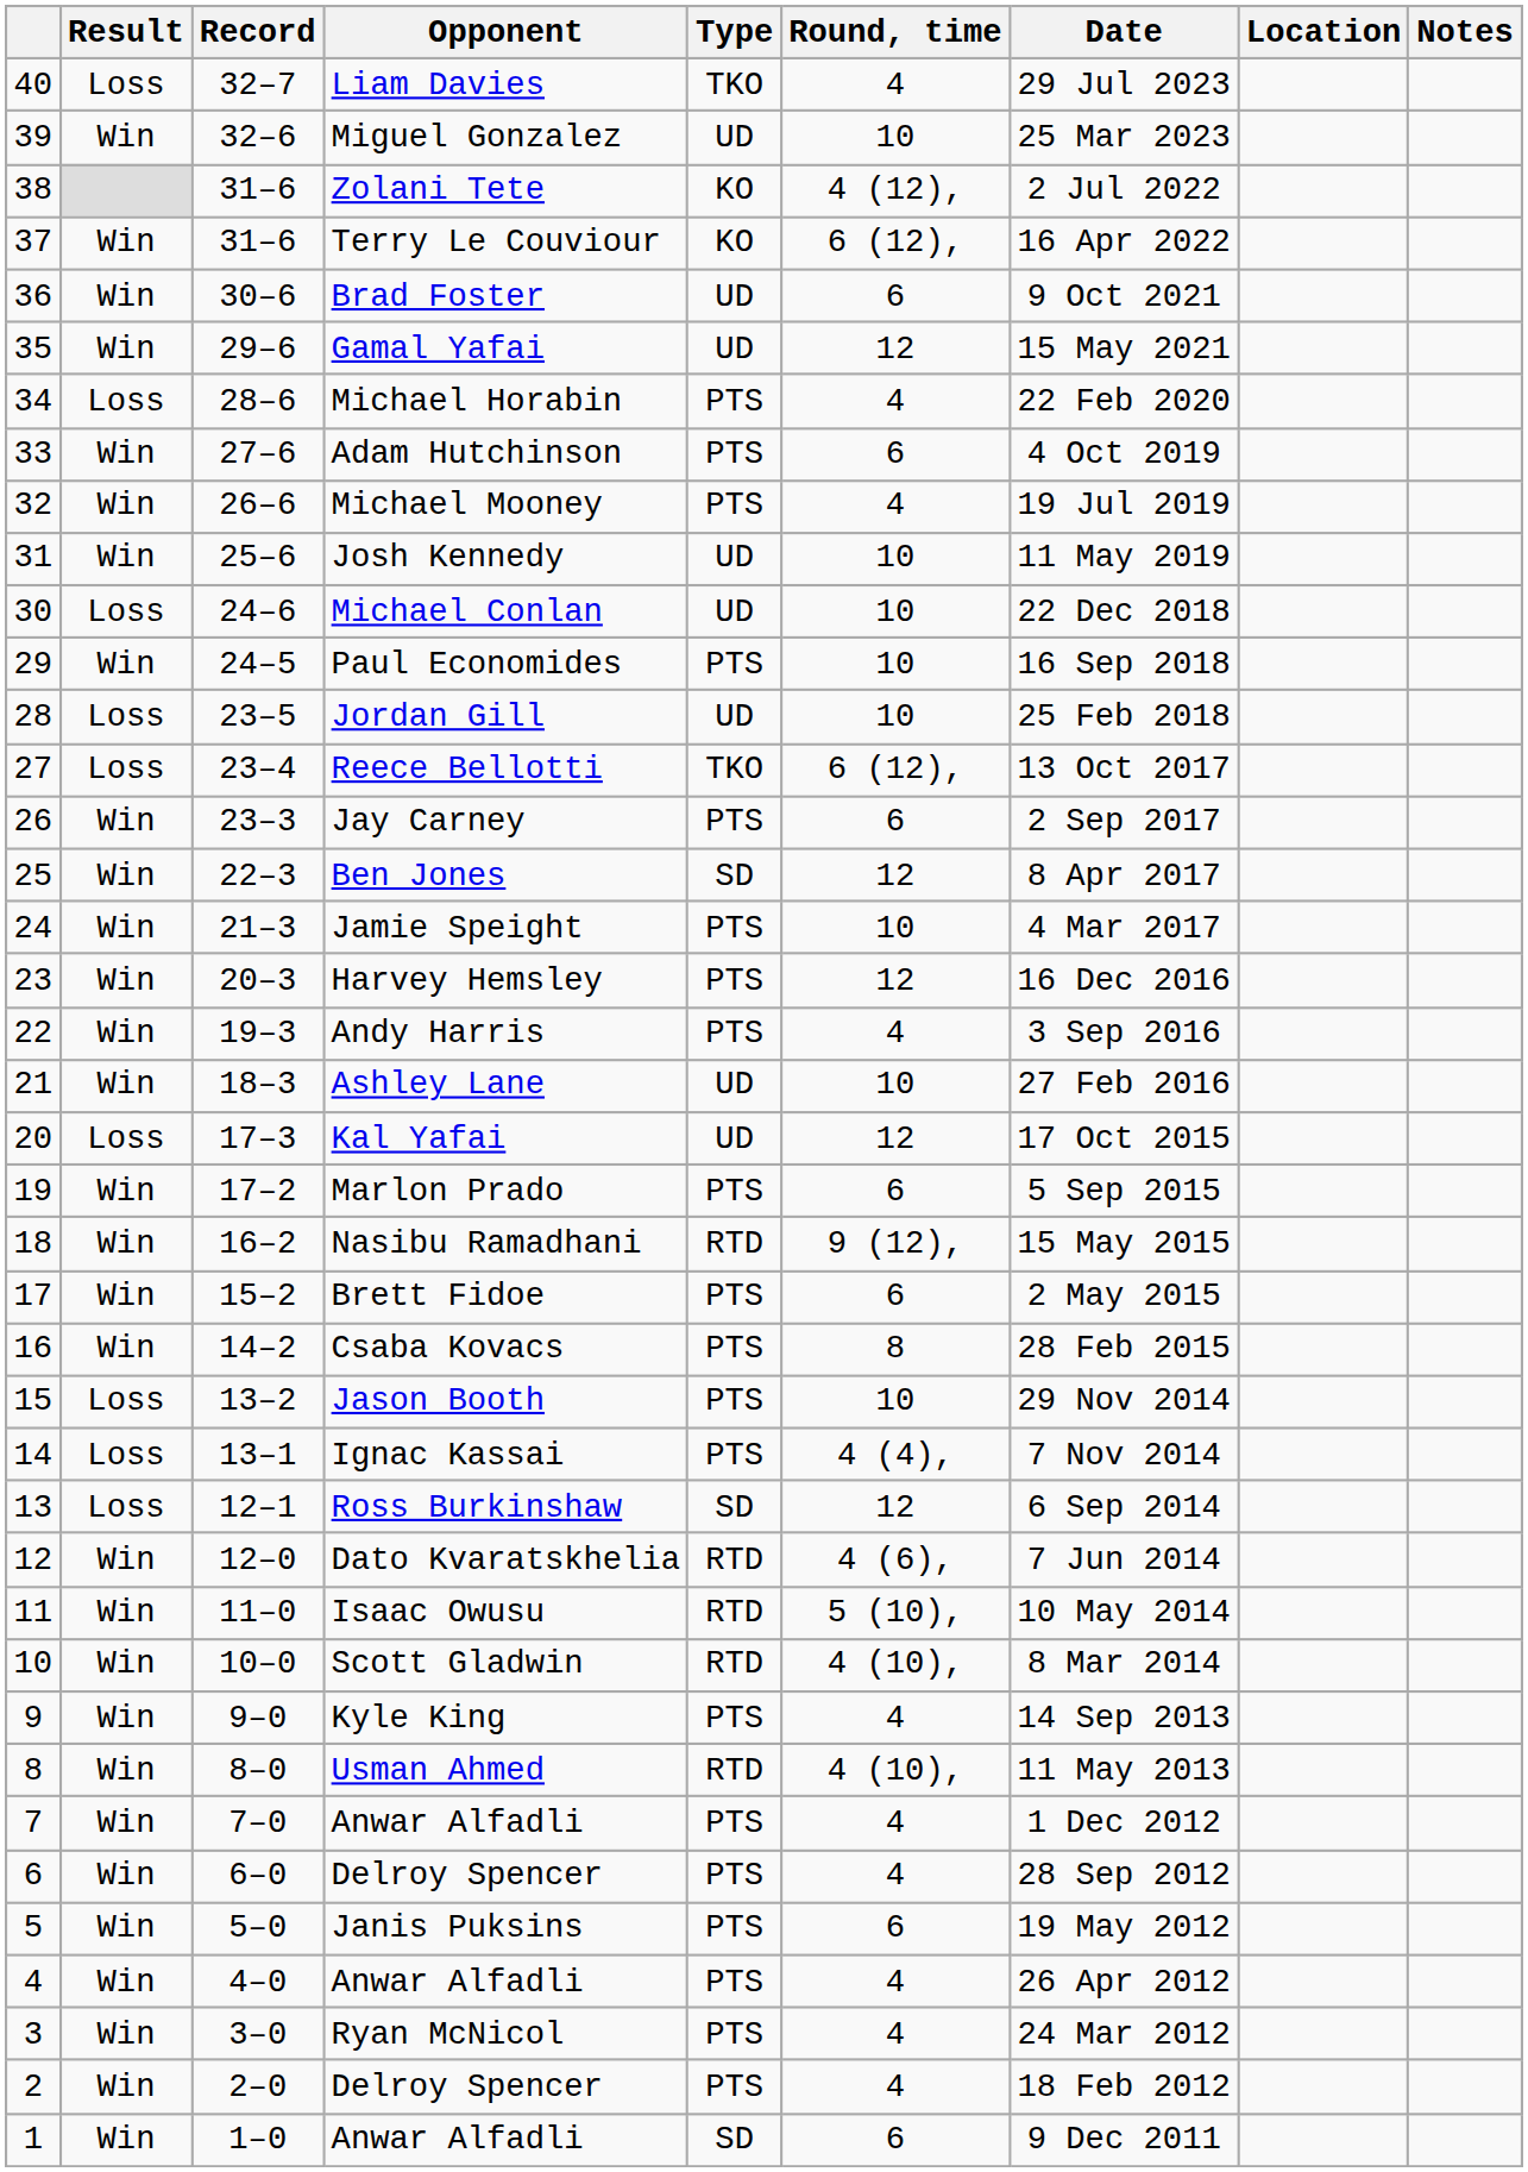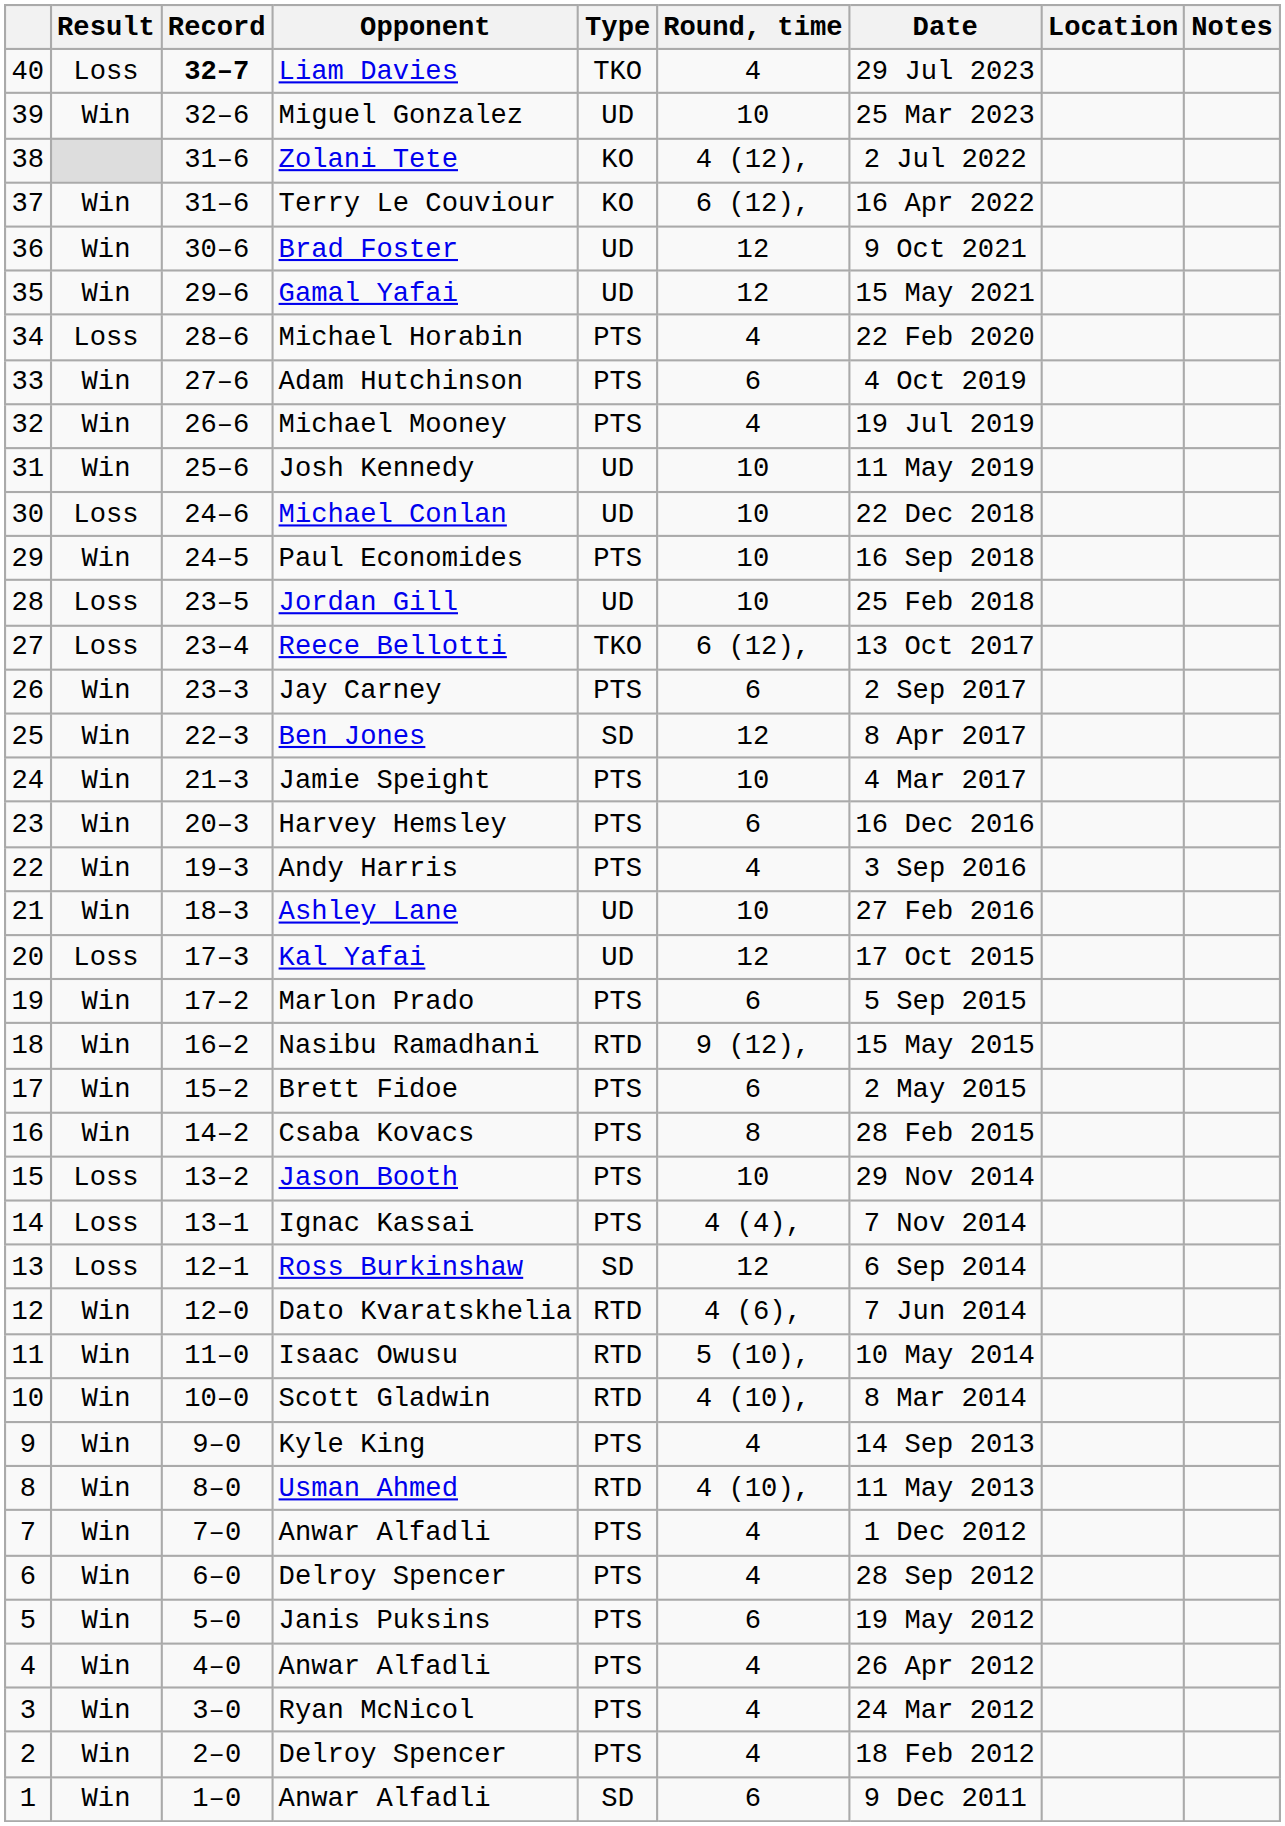 <table class="wikitable" style=text-align:center>
 <tr>
 <th></th>
 <th>Result</th>
 <th>Record</th>
 <th>Opponent</th>
 <th>Type</th>
 <th>Round, time</th>
 <th>Date</th>
 <th>Location</th>
 <th>Notes</th>
 </tr>
 <tr>
 <td>40</td>
 <td>Loss</td>
-<td>32–7 </td>
+<td><strong>32–7 </strong></td>
 <td align=left><a href='#'>Liam Davies</a></td>
 <td>TKO</td>
 <td>4</td>
 <td>29 Jul 2023</td>
 <td align=left></td>
 <td align=left></td>
 </tr>
 <tr>
 <td>39</td>
 <td>Win</td>
 <td>32–6 </td>
 <td align=left>Miguel Gonzalez</td>
 <td>UD</td>
 <td>10</td>
 <td>25 Mar 2023</td>
 <td align=left></td>
 <td align=left></td>
 </tr>
 <tr>
 <td>38</td>
 <td style="background: #DDD"></td>
 <td>31–6 </td>
 <td align=left><a href='#'>Zolani Tete</a></td>
 <td>KO</td>
 <td>4 (12), </td>
 <td>2 Jul 2022</td>
 <td align=left></td>
 <td align=left></td>
 </tr>
 <tr>
 <td>37</td>
 <td>Win</td>
 <td>31–6</td>
 <td align=left>Terry Le Couviour</td>
 <td>KO</td>
 <td>6 (12), </td>
 <td>16 Apr 2022</td>
 <td align=left></td>
 <td align=left></td>
 </tr>
 <tr>
 <td>36</td>
 <td>Win</td>
 <td>30–6</td>
 <td align=left><a href='#'>Brad Foster</a></td>
 <td>UD</td>
-<td>6</td>
+<td>12</td>
 <td>9 Oct 2021</td>
 <td align=left></td>
 <td align=left></td>
 </tr>
 <tr>
 <td>35</td>
 <td>Win</td>
 <td>29–6</td>
 <td align=left><a href='#'>Gamal Yafai</a></td>
 <td>UD</td>
 <td>12</td>
 <td>15 May 2021</td>
 <td align=left></td>
 <td align=left></td>
 </tr>
 <tr>
 <td>34</td>
 <td>Loss</td>
 <td>28–6</td>
 <td align=left>Michael Horabin</td>
 <td>PTS</td>
 <td>4</td>
 <td>22 Feb 2020</td>
 <td align=left></td>
 <td></td>
 </tr>
 <tr>
 <td>33</td>
 <td>Win</td>
 <td>27–6</td>
 <td align=left>Adam Hutchinson</td>
 <td>PTS</td>
 <td>6</td>
 <td>4 Oct 2019</td>
 <td align=left></td>
 <td></td>
 </tr>
 <tr>
 <td>32</td>
 <td>Win</td>
 <td>26–6</td>
 <td align=left>Michael Mooney</td>
 <td>PTS</td>
 <td>4</td>
 <td>19 Jul 2019</td>
 <td align=left></td>
 <td></td>
 </tr>
 <tr>
 <td>31</td>
 <td>Win</td>
 <td>25–6</td>
 <td align=left>Josh Kennedy</td>
 <td>UD</td>
 <td>10</td>
 <td>11 May 2019</td>
 <td align=left></td>
 <td></td>
 </tr>
 <tr>
 <td>30</td>
 <td>Loss</td>
 <td>24–6</td>
 <td align=left><a href='#'>Michael Conlan</a></td>
 <td>UD</td>
 <td>10</td>
 <td>22 Dec 2018</td>
 <td align=left></td>
 <td align=left></td>
 </tr>
 <tr>
 <td>29</td>
 <td>Win</td>
 <td>24–5</td>
 <td align=left>Paul Economides</td>
 <td>PTS</td>
 <td>10</td>
 <td>16 Sep 2018</td>
 <td align=left></td>
 <td align=left></td>
 </tr>
 <tr>
 <td>28</td>
 <td>Loss</td>
 <td>23–5</td>
 <td align=left><a href='#'>Jordan Gill</a></td>
 <td>UD</td>
 <td>10</td>
 <td>25 Feb 2018</td>
 <td align=left></td>
 <td></td>
 </tr>
 <tr>
 <td>27</td>
 <td>Loss</td>
 <td>23–4</td>
 <td align=left><a href='#'>Reece Bellotti</a></td>
 <td>TKO</td>
 <td>6 (12), </td>
 <td>13 Oct 2017</td>
 <td align=left></td>
 <td align=left></td>
 </tr>
 <tr>
 <td>26</td>
 <td>Win</td>
 <td>23–3</td>
 <td align=left>Jay Carney</td>
 <td>PTS</td>
 <td>6</td>
 <td>2 Sep 2017</td>
 <td align=left></td>
 <td></td>
 </tr>
 <tr>
 <td>25</td>
 <td>Win</td>
 <td>22–3</td>
 <td align=left><a href='#'>Ben Jones</a></td>
 <td>SD</td>
 <td>12</td>
 <td>8 Apr 2017</td>
 <td align=left></td>
 <td align=left></td>
 </tr>
 <tr>
 <td>24</td>
 <td>Win</td>
 <td>21–3</td>
 <td align=left>Jamie Speight</td>
 <td>PTS</td>
 <td>10</td>
 <td>4 Mar 2017</td>
 <td align=left></td>
 <td></td>
 </tr>
 <tr>
 <td>23</td>
 <td>Win</td>
 <td>20–3</td>
 <td align=left>Harvey Hemsley</td>
 <td>PTS</td>
-<td>12</td>
+<td>6</td>
 <td>16 Dec 2016</td>
 <td align=left></td>
 <td></td>
 </tr>
 <tr>
 <td>22</td>
 <td>Win</td>
 <td>19–3</td>
 <td align=left>Andy Harris</td>
 <td>PTS</td>
 <td>4</td>
 <td>3 Sep 2016</td>
 <td align=left></td>
 <td></td>
 </tr>
 <tr>
 <td>21</td>
 <td>Win</td>
 <td>18–3</td>
 <td align=left><a href='#'>Ashley Lane</a></td>
 <td>UD</td>
 <td>10</td>
 <td>27 Feb 2016</td>
 <td align=left></td>
 <td align=left></td>
 </tr>
 <tr>
 <td>20</td>
 <td>Loss</td>
 <td>17–3</td>
 <td align=left><a href='#'>Kal Yafai</a></td>
 <td>UD</td>
 <td>12</td>
 <td>17 Oct 2015</td>
 <td align=left></td>
 <td align=left></td>
 </tr>
 <tr>
 <td>19</td>
 <td>Win</td>
 <td>17–2</td>
 <td align=left>Marlon Prado</td>
 <td>PTS</td>
 <td>6</td>
 <td>5 Sep 2015</td>
 <td align=left></td>
 <td></td>
 </tr>
 <tr>
 <td>18</td>
 <td>Win</td>
 <td>16–2</td>
 <td align=left>Nasibu Ramadhani</td>
 <td>RTD</td>
 <td>9 (12), </td>
 <td>15 May 2015</td>
 <td align=left></td>
 <td align=left></td>
 </tr>
 <tr>
 <td>17</td>
 <td>Win</td>
 <td>15–2</td>
 <td align=left>Brett Fidoe</td>
 <td>PTS</td>
 <td>6</td>
 <td>2 May 2015</td>
 <td align=left></td>
 <td></td>
 </tr>
 <tr>
 <td>16</td>
 <td>Win</td>
 <td>14–2</td>
 <td align=left>Csaba Kovacs</td>
 <td>PTS</td>
 <td>8</td>
 <td>28 Feb 2015</td>
 <td align=left></td>
 <td></td>
 </tr>
 <tr>
 <td>15</td>
 <td>Loss</td>
 <td>13–2</td>
 <td align=left><a href='#'>Jason Booth</a></td>
 <td>PTS</td>
 <td>10</td>
 <td>29 Nov 2014</td>
 <td align=left></td>
 <td></td>
 </tr>
 <tr>
 <td>14</td>
 <td>Loss</td>
 <td>13–1</td>
 <td align=left>Ignac Kassai</td>
 <td>PTS</td>
 <td>4 (4), </td>
 <td>7 Nov 2014</td>
 <td align=left></td>
 <td></td>
 </tr>
 <tr>
 <td>13</td>
 <td>Loss</td>
 <td>12–1</td>
 <td align=left><a href='#'>Ross Burkinshaw</a></td>
 <td>SD</td>
 <td>12</td>
 <td>6 Sep 2014</td>
 <td align=left></td>
 <td align=left></td>
 </tr>
 <tr>
 <td>12</td>
 <td>Win</td>
 <td>12–0</td>
 <td align=left>Dato Kvaratskhelia</td>
 <td>RTD</td>
 <td>4 (6), </td>
 <td>7 Jun 2014</td>
 <td align=left></td>
 <td></td>
 </tr>
 <tr>
 <td>11</td>
 <td>Win</td>
 <td>11–0</td>
 <td align=left>Isaac Owusu</td>
 <td>RTD</td>
 <td>5 (10), </td>
 <td>10 May 2014</td>
 <td align=left></td>
 <td></td>
 </tr>
 <tr>
 <td>10</td>
 <td>Win</td>
 <td>10–0</td>
 <td align=left>Scott Gladwin</td>
 <td>RTD</td>
 <td>4 (10), </td>
 <td>8 Mar 2014</td>
 <td align=left></td>
 <td align=left></td>
 </tr>
 <tr>
 <td>9</td>
 <td>Win</td>
 <td>9–0</td>
 <td align=left>Kyle King</td>
 <td>PTS</td>
 <td>4</td>
 <td>14 Sep 2013</td>
 <td align=left></td>
 <td></td>
 </tr>
 <tr>
 <td>8</td>
 <td>Win</td>
 <td>8–0</td>
 <td align=left><a href='#'>Usman Ahmed</a></td>
 <td>RTD</td>
 <td>4 (10), </td>
 <td>11 May 2013</td>
 <td align=left></td>
 <td></td>
 </tr>
 <tr>
 <td>7</td>
 <td>Win</td>
 <td>7–0</td>
 <td align=left>Anwar Alfadli</td>
 <td>PTS</td>
 <td>4</td>
 <td>1 Dec 2012</td>
 <td align=left></td>
 <td></td>
 </tr>
 <tr>
 <td>6</td>
 <td>Win</td>
 <td>6–0</td>
 <td align=left>Delroy Spencer</td>
 <td>PTS</td>
 <td>4</td>
 <td>28 Sep 2012</td>
 <td align=left></td>
 <td></td>
 </tr>
 <tr>
 <td>5</td>
 <td>Win</td>
 <td>5–0</td>
 <td align=left>Janis Puksins</td>
 <td>PTS</td>
 <td>6</td>
 <td>19 May 2012</td>
 <td align=left></td>
 <td></td>
 </tr>
 <tr>
 <td>4</td>
 <td>Win</td>
 <td>4–0</td>
 <td align=left>Anwar Alfadli</td>
 <td>PTS</td>
 <td>4</td>
 <td>26 Apr 2012</td>
 <td align=left></td>
 <td></td>
 </tr>
 <tr>
 <td>3</td>
 <td>Win</td>
 <td>3–0</td>
 <td align=left>Ryan McNicol</td>
 <td>PTS</td>
 <td>4</td>
 <td>24 Mar 2012</td>
 <td align=left></td>
 <td></td>
 </tr>
 <tr>
 <td>2</td>
 <td>Win</td>
 <td>2–0</td>
 <td align=left>Delroy Spencer</td>
 <td>PTS</td>
 <td>4</td>
 <td>18 Feb 2012</td>
 <td align=left></td>
 <td></td>
 </tr>
 <tr>
 <td>1</td>
 <td>Win</td>
 <td>1–0</td>
 <td align=left>Anwar Alfadli</td>
 <td>SD</td>
 <td>6</td>
 <td>9 Dec 2011</td>
 <td align=left></td>
 <td></td>
 </tr>
 </table>
